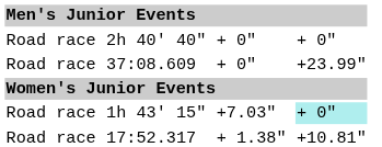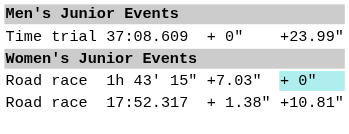 <table>
 <tr bgcolor="#cccccc">
 <td colspan=7><strong>Men's Junior Events</strong></td>
 </tr>
 <tr>
-<td>Road race</td>
-<td></td>
-<td>2h 40' 40"</td>
-<td></td>
-<td>+ 0"</td>
-<td></td>
-<td>+ 0"</td>
-</tr>
-<tr>
-<td>Road race</td>
+<td>Time trial</td>
 <td></td>
 <td>37:08.609</td>
 <td></td>
 <td>+ 0"</td>
 <td></td>
 <td>+23.99"</td>
 </tr>
 <tr bgcolor="#cccccc">
 <td colspan=7><strong>Women's Junior Events</strong></td>
 </tr>
 <tr>
 <td>Road race</td>
 <td></td>
 <td>1h 43' 15"</td>
 <td></td>
 <td>+7.03"</td>
 <td></td>
 <td style="background: paleturquoise;">+ 0"</td>
 </tr>
 <tr>
 <td>Road race</td>
 <td></td>
 <td>17:52.317</td>
 <td></td>
 <td>+ 1.38"</td>
 <td></td>
 <td>+10.81"</td>
 </tr>
 </table>
